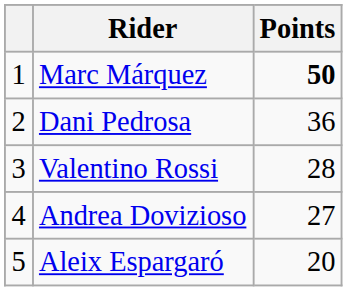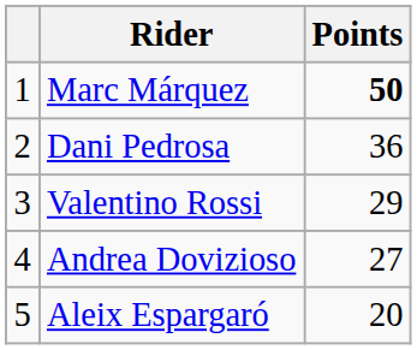 <table class="wikitable" style="font-size: 95%;">
 <tr>
 <th></th>
 <th>Rider</th>
 <th>Points</th>
 </tr>
 <tr>
 <td align=center>1</td>
 <td> <a href='#'>Marc Márquez</a></td>
 <td align=right><strong>50</strong></td>
 </tr>
 <tr>
 <td align=center>2</td>
 <td> <a href='#'>Dani Pedrosa</a></td>
 <td align=right>36</td>
 </tr>
 <tr>
 <td align=center>3</td>
 <td> <a href='#'>Valentino Rossi</a></td>
-<td align=right>28</td>
+<td align=right>29</td>
 </tr>
 <tr>
 <td align=center>4</td>
 <td> <a href='#'>Andrea Dovizioso</a></td>
 <td align=right>27</td>
 </tr>
 <tr>
 <td align=center>5</td>
 <td> <a href='#'>Aleix Espargaró</a></td>
 <td align=right>20</td>
 </tr>
 </table>
